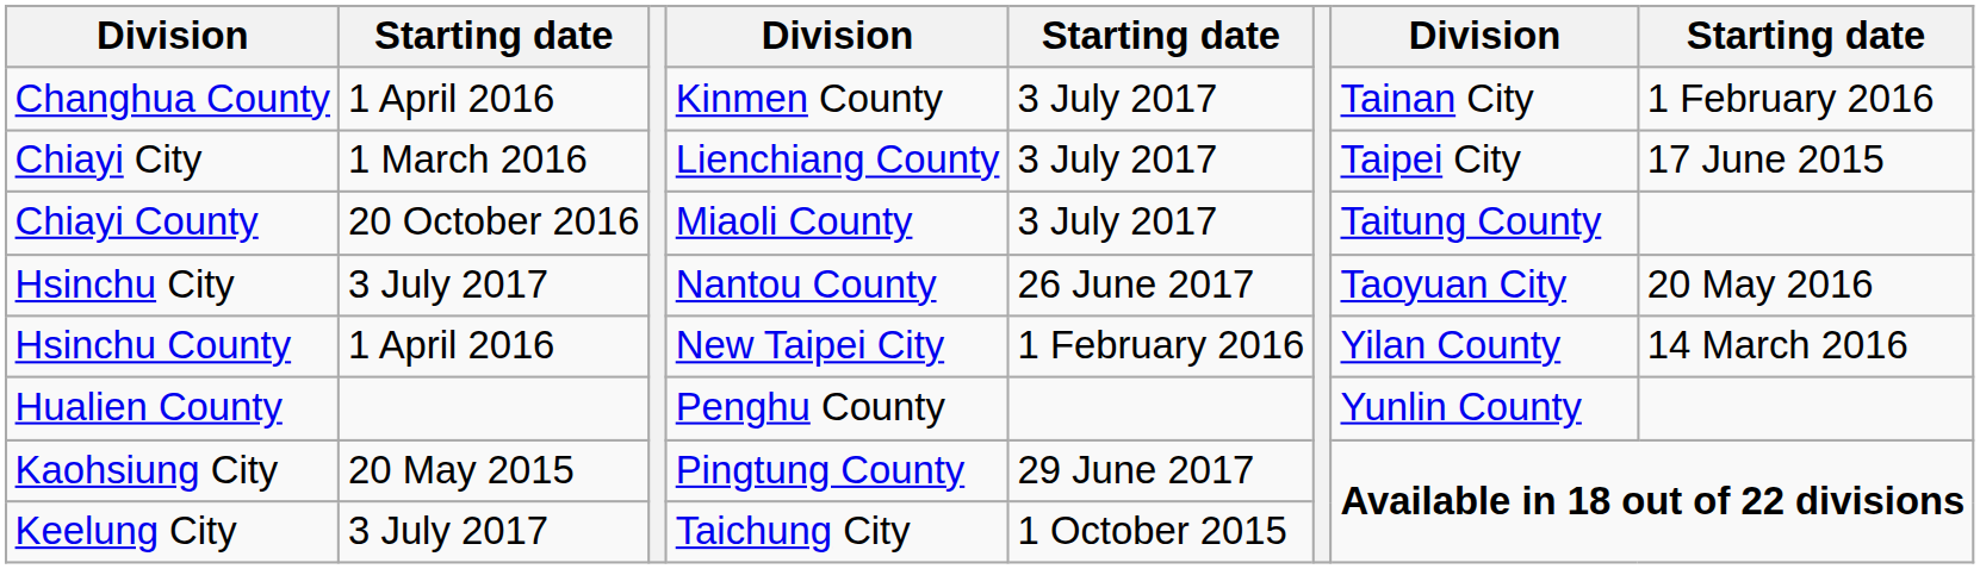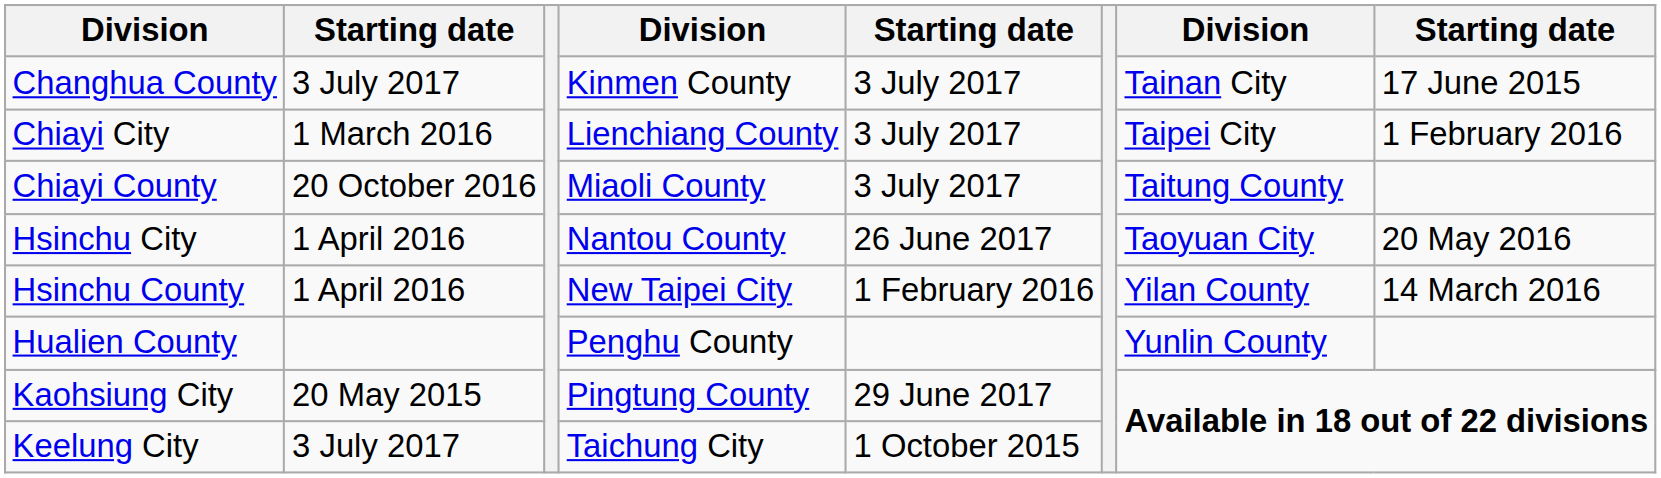 <table class=wikitable>
 <tr>
 <th>Division</th>
 <th>Starting date</th>
 <th rowspan=9></th>
 <th>Division</th>
 <th>Starting date</th>
 <th rowspan=9></th>
 <th>Division</th>
 <th>Starting date</th>
 </tr>
 <tr>
 <td> <a href='#'>Changhua County</a></td>
-<td>1 April 2016</td>
+<td>3 July 2017</td>
 <td> <a href='#'>Kinmen</a> County</td>
 <td>3 July 2017</td>
 <td> <a href='#'>Tainan</a> City</td>
-<td>1 February 2016</td>
+<td>17 June 2015</td>
 </tr>
 <tr>
 <td> <a href='#'>Chiayi</a> City</td>
 <td>1 March 2016</td>
 <td> <a href='#'>Lienchiang County</a></td>
 <td>3 July 2017</td>
 <td> <a href='#'>Taipei</a> City</td>
-<td>17 June 2015</td>
+<td>1 February 2016</td>
 </tr>
 <tr>
 <td> <a href='#'>Chiayi County</a></td>
 <td>20 October 2016</td>
 <td> <a href='#'>Miaoli County</a></td>
 <td>3 July 2017</td>
 <td> <a href='#'>Taitung County</a></td>
 <td></td>
 </tr>
 <tr>
 <td> <a href='#'>Hsinchu</a> City</td>
-<td>3 July 2017</td>
+<td>1 April 2016</td>
 <td> <a href='#'>Nantou County</a></td>
 <td>26 June 2017</td>
 <td> <a href='#'>Taoyuan City</a></td>
 <td>20 May 2016</td>
 </tr>
 <tr>
 <td> <a href='#'>Hsinchu County</a></td>
 <td>1 April 2016</td>
 <td> <a href='#'>New Taipei City</a></td>
 <td>1 February 2016</td>
 <td> <a href='#'>Yilan County</a></td>
 <td>14 March 2016</td>
 </tr>
 <tr>
 <td> <a href='#'>Hualien County</a></td>
 <td></td>
 <td> <a href='#'>Penghu</a> County</td>
 <td></td>
 <td> <a href='#'>Yunlin County</a></td>
 <td></td>
 </tr>
 <tr>
 <td> <a href='#'>Kaohsiung</a> City</td>
 <td>20 May 2015</td>
 <td> <a href='#'>Pingtung County</a></td>
 <td>29 June 2017</td>
 <td colspan=2 rowspan=2><strong>Available in 18 out of 22 divisions</strong></td>
 </tr>
 <tr>
 <td> <a href='#'>Keelung</a> City</td>
 <td>3 July 2017</td>
 <td> <a href='#'>Taichung</a> City</td>
 <td>1 October 2015</td>
 </tr>
 </table>
